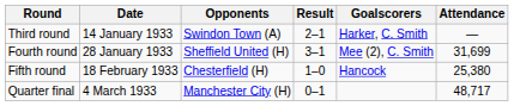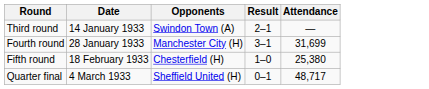 <table class="wikitable">
 <tr>
 <th>Round</th>
 <th>Date</th>
 <th>Opponents</th>
 <th>Result</th>
-<th>Goalscorers</th>
 <th>Attendance</th>
 </tr>
 <tr>
 <td>Third round</td>
 <td>14 January 1933</td>
 <td><a href='#'>Swindon Town</a> (A)</td>
 <td align="center">2–1</td>
-<td><a href='#'>Harker</a>, <a href='#'>C. Smith</a></td>
 <td align="center">—</td>
 </tr>
 <tr>
 <td>Fourth round</td>
 <td>28 January 1933</td>
-<td><a href='#'>Sheffield United</a> (H)</td>
+<td><a href='#'>Manchester City</a> (H)</td>
 <td align="center">3–1</td>
-<td><a href='#'>Mee</a> (2), <a href='#'>C. Smith</a></td>
 <td align="center">31,699</td>
 </tr>
 <tr>
 <td>Fifth round</td>
 <td>18 February 1933</td>
 <td><a href='#'>Chesterfield</a> (H)</td>
 <td align="center">1–0</td>
-<td><a href='#'>Hancock</a></td>
 <td align="center">25,380</td>
 </tr>
 <tr>
 <td>Quarter final</td>
 <td>4 March 1933</td>
-<td><a href='#'>Manchester City</a> (H)</td>
+<td><a href='#'>Sheffield United</a> (H)</td>
 <td align="center">0–1</td>
-<td></td>
 <td align="center">48,717</td>
 </tr>
 </table>
